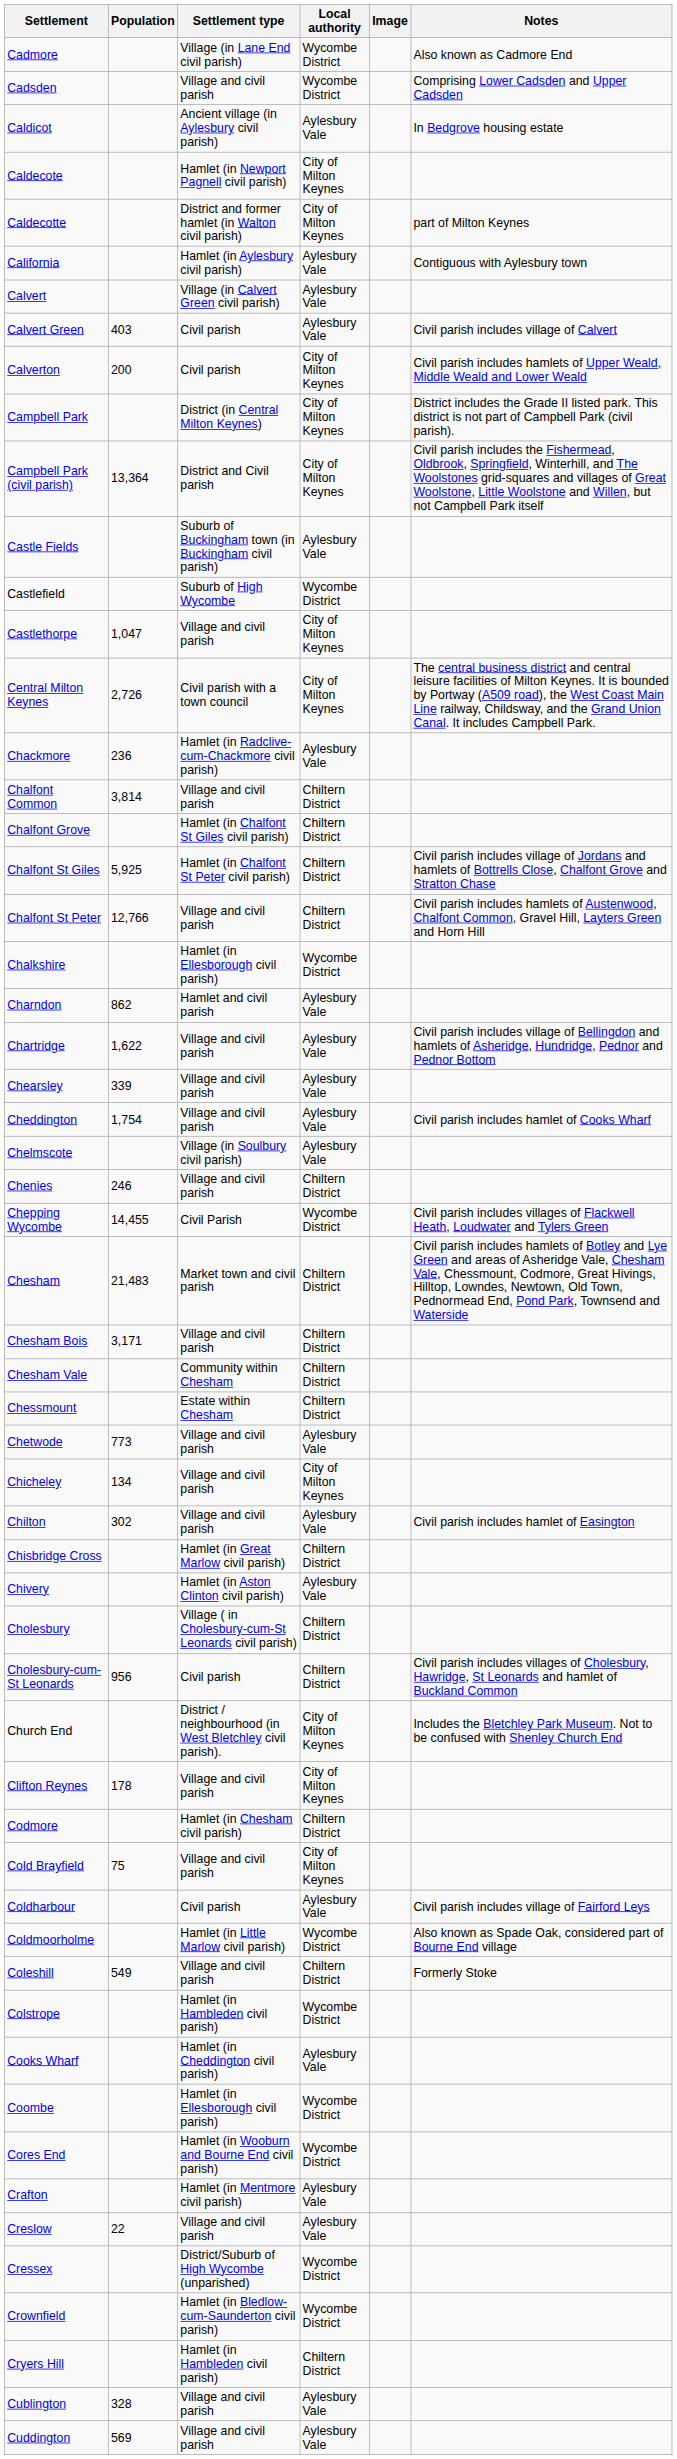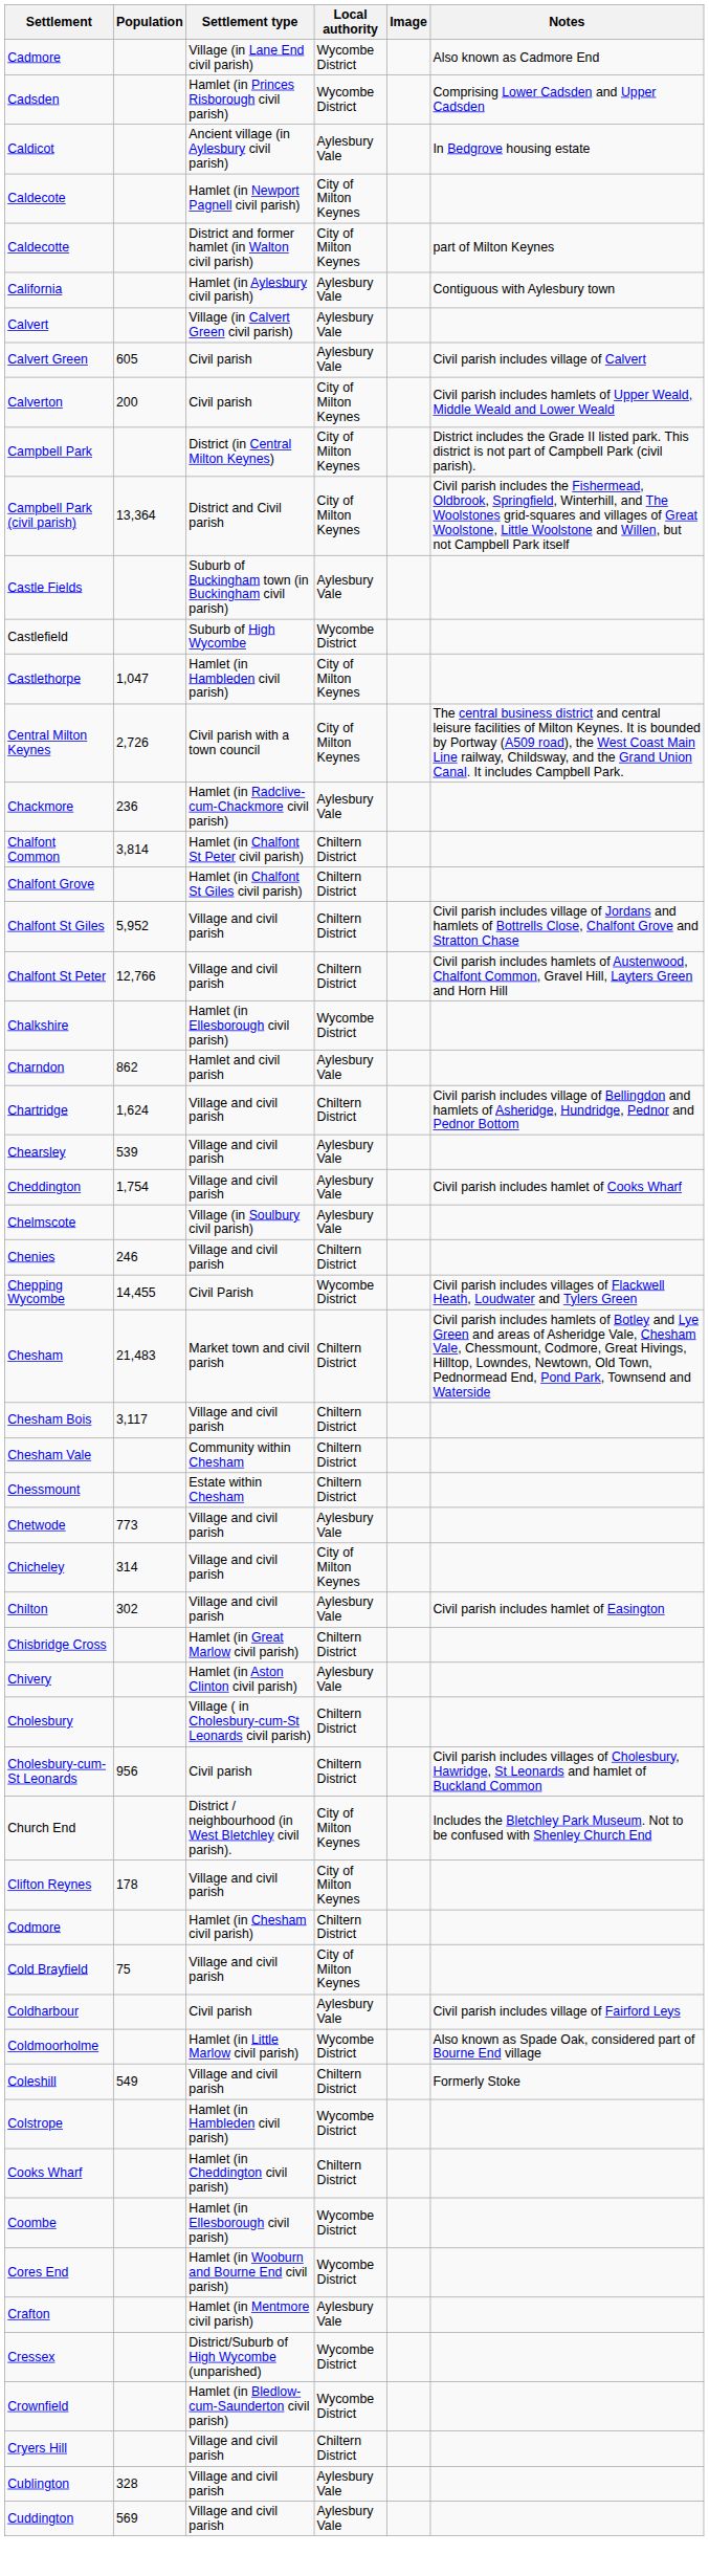 <table class="wikitable sortable">
 <tr>
 <th style="font-weight: bold;">Settlement</th>
 <th style="font-weight: bold;">Population</th>
 <th style="font-weight: bold;">Settlement type</th>
 <th style="font-weight: bold;">Local authority</th>
 <th style="font-weight: bold;">Image</th>
 <th style="font-weight: bold;">Notes</th>
 </tr>
 <tr>
 <td><a href='#'>Cadmore</a></td>
 <td></td>
 <td>Village (in <a href='#'>Lane End</a> civil parish)</td>
 <td>Wycombe District</td>
 <td></td>
 <td>Also known as Cadmore End</td>
 </tr>
 <tr>
 <td><a href='#'>Cadsden</a></td>
 <td></td>
-<td>Village and civil parish</td>
+<td>Hamlet (in <a href='#'>Princes Risborough</a> civil parish)</td>
 <td>Wycombe District</td>
 <td></td>
 <td>Comprising <a href='#'>Lower Cadsden</a> and <a href='#'>Upper Cadsden</a></td>
 </tr>
 <tr>
 <td><a href='#'>Caldicot</a></td>
 <td></td>
 <td>Ancient village (in <a href='#'>Aylesbury</a> civil parish)</td>
 <td>Aylesbury Vale</td>
 <td></td>
 <td>In <a href='#'>Bedgrove</a> housing estate</td>
 </tr>
 <tr>
 <td><a href='#'>Caldecote</a></td>
 <td></td>
 <td>Hamlet (in <a href='#'>Newport Pagnell</a> civil parish)</td>
 <td>City of Milton Keynes</td>
 <td></td>
 <td></td>
 </tr>
 <tr>
 <td><a href='#'>Caldecotte</a></td>
 <td></td>
 <td>District and former hamlet (in <a href='#'>Walton</a> civil parish)</td>
 <td>City of Milton Keynes</td>
 <td></td>
 <td>part of Milton Keynes</td>
 </tr>
 <tr>
 <td><a href='#'>California</a></td>
 <td></td>
 <td>Hamlet (in <a href='#'>Aylesbury</a> civil parish)</td>
 <td>Aylesbury Vale</td>
 <td></td>
 <td>Contiguous with Aylesbury town</td>
 </tr>
 <tr>
 <td><a href='#'>Calvert</a></td>
 <td></td>
 <td>Village (in <a href='#'>Calvert Green</a> civil parish)</td>
 <td>Aylesbury Vale</td>
 <td></td>
 <td></td>
 </tr>
 <tr>
 <td><a href='#'>Calvert Green</a></td>
-<td>403</td>
+<td>605</td>
 <td>Civil parish</td>
 <td>Aylesbury Vale</td>
 <td></td>
 <td>Civil parish includes village of <a href='#'>Calvert</a></td>
 </tr>
 <tr>
 <td><a href='#'>Calverton</a></td>
 <td>200</td>
 <td>Civil parish</td>
 <td>City of Milton Keynes</td>
 <td></td>
 <td>Civil parish includes hamlets of <a href='#'>Upper Weald, Middle Weald and Lower Weald</a></td>
 </tr>
 <tr>
 <td><a href='#'>Campbell Park</a></td>
 <td></td>
 <td>District (in <a href='#'>Central Milton Keynes</a>)</td>
 <td>City of Milton Keynes</td>
 <td></td>
 <td>District includes the Grade II listed park. This district is not part of Campbell Park (civil parish).</td>
 </tr>
 <tr>
 <td><a href='#'>Campbell Park (civil parish)</a></td>
 <td>13,364</td>
 <td>District and Civil parish</td>
 <td>City of Milton Keynes</td>
 <td></td>
 <td>Civil parish includes the <a href='#'>Fishermead</a>, <a href='#'>Oldbrook</a>, <a href='#'>Springfield</a>, Winterhill, and <a href='#'>The Woolstones</a> grid-squares and villages of <a href='#'>Great Woolstone</a>, <a href='#'>Little Woolstone</a> and <a href='#'>Willen</a>, but not Campbell Park itself</td>
 </tr>
 <tr>
 <td><a href='#'>Castle Fields</a></td>
 <td></td>
 <td>Suburb of <a href='#'>Buckingham</a> town (in <a href='#'>Buckingham</a> civil parish)</td>
 <td>Aylesbury Vale</td>
 <td></td>
 <td></td>
 </tr>
 <tr>
 <td>Castlefield</td>
 <td></td>
 <td>Suburb of <a href='#'>High Wycombe</a></td>
 <td>Wycombe District</td>
 <td></td>
 <td></td>
 </tr>
 <tr>
 <td><a href='#'>Castlethorpe</a></td>
 <td>1,047</td>
-<td>Village and civil parish</td>
+<td>Hamlet (in <a href='#'>Hambleden</a> civil parish)</td>
 <td>City of Milton Keynes</td>
 <td></td>
 <td></td>
 </tr>
 <tr>
 <td><a href='#'>Central Milton Keynes</a></td>
 <td>2,726</td>
 <td>Civil parish with a town council</td>
 <td>City of Milton Keynes</td>
 <td></td>
 <td>The <a href='#'>central business district</a> and central leisure facilities of Milton Keynes. It is bounded by Portway (<a href='#'>A509 road</a>), the <a href='#'>West Coast Main Line</a> railway, Childsway, and the <a href='#'>Grand Union Canal</a>. It includes Campbell Park.</td>
 </tr>
 <tr>
 <td><a href='#'>Chackmore</a></td>
 <td>236</td>
 <td>Hamlet (in <a href='#'>Radclive-cum-Chackmore</a> civil parish)</td>
 <td>Aylesbury Vale</td>
 <td></td>
 <td></td>
 </tr>
 <tr>
 <td><a href='#'>Chalfont Common</a></td>
 <td>3,814</td>
-<td>Village and civil parish</td>
+<td>Hamlet (in <a href='#'>Chalfont St Peter</a> civil parish)</td>
 <td>Chiltern District</td>
 <td></td>
 <td></td>
 </tr>
 <tr>
 <td><a href='#'>Chalfont Grove</a></td>
 <td></td>
 <td>Hamlet (in <a href='#'>Chalfont St Giles</a> civil parish)</td>
 <td>Chiltern District</td>
 <td></td>
 <td></td>
 </tr>
 <tr>
 <td><a href='#'>Chalfont St Giles</a></td>
-<td>5,925</td>
-<td>Hamlet (in <a href='#'>Chalfont St Peter</a> civil parish)</td>
+<td>5,952</td>
+<td>Village and civil parish</td>
 <td>Chiltern District</td>
 <td></td>
 <td>Civil parish includes village of <a href='#'>Jordans</a> and hamlets of <a href='#'>Bottrells Close</a>, <a href='#'>Chalfont Grove</a> and <a href='#'>Stratton Chase</a></td>
 </tr>
 <tr>
 <td><a href='#'>Chalfont St Peter</a></td>
 <td>12,766</td>
 <td>Village and civil parish</td>
 <td>Chiltern District</td>
 <td></td>
 <td>Civil parish includes hamlets of <a href='#'>Austenwood</a>, <a href='#'>Chalfont Common</a>, Gravel Hill, <a href='#'>Layters Green</a> and Horn Hill</td>
 </tr>
 <tr>
 <td><a href='#'>Chalkshire</a></td>
 <td></td>
 <td>Hamlet (in <a href='#'>Ellesborough</a> civil parish)</td>
 <td>Wycombe District</td>
 <td></td>
 <td></td>
 </tr>
 <tr>
 <td><a href='#'>Charndon</a></td>
 <td>862</td>
 <td>Hamlet and civil parish</td>
 <td>Aylesbury Vale</td>
 <td></td>
 <td></td>
 </tr>
 <tr>
 <td><a href='#'>Chartridge</a></td>
-<td>1,622</td>
+<td>1,624</td>
 <td>Village and civil parish</td>
-<td>Aylesbury Vale</td>
+<td>Chiltern District</td>
 <td></td>
 <td>Civil parish includes village of <a href='#'>Bellingdon</a> and hamlets of <a href='#'>Asheridge</a>, <a href='#'>Hundridge</a>, <a href='#'>Pednor</a> and <a href='#'>Pednor Bottom</a></td>
 </tr>
 <tr>
 <td><a href='#'>Chearsley</a></td>
-<td>339</td>
+<td>539</td>
 <td>Village and civil parish</td>
 <td>Aylesbury Vale</td>
 <td></td>
 <td></td>
 </tr>
 <tr>
 <td><a href='#'>Cheddington</a></td>
 <td>1,754</td>
 <td>Village and civil parish</td>
 <td>Aylesbury Vale</td>
 <td></td>
 <td>Civil parish includes hamlet of <a href='#'>Cooks Wharf</a></td>
 </tr>
 <tr>
 <td><a href='#'>Chelmscote</a></td>
 <td></td>
 <td>Village (in <a href='#'>Soulbury</a> civil parish)</td>
 <td>Aylesbury Vale</td>
 <td></td>
 <td></td>
 </tr>
 <tr>
 <td><a href='#'>Chenies</a></td>
 <td>246</td>
 <td>Village and civil parish</td>
 <td>Chiltern District</td>
 <td></td>
 <td></td>
 </tr>
 <tr>
 <td><a href='#'>Chepping Wycombe</a></td>
 <td>14,455</td>
 <td>Civil Parish</td>
 <td>Wycombe District</td>
 <td></td>
 <td>Civil parish includes villages of <a href='#'>Flackwell Heath</a>, <a href='#'>Loudwater</a> and <a href='#'>Tylers Green</a></td>
 </tr>
 <tr>
 <td><a href='#'>Chesham</a></td>
 <td>21,483</td>
 <td>Market town and civil parish</td>
 <td>Chiltern District</td>
 <td></td>
 <td>Civil parish includes hamlets of <a href='#'>Botley</a> and <a href='#'>Lye Green</a> and areas of Asheridge Vale, <a href='#'>Chesham Vale</a>, Chessmount, Codmore, Great Hivings, Hilltop, Lowndes, Newtown, Old Town, Pednormead End, <a href='#'>Pond Park</a>, Townsend and <a href='#'>Waterside</a></td>
 </tr>
 <tr>
 <td><a href='#'>Chesham Bois</a></td>
-<td>3,171</td>
+<td>3,117</td>
 <td>Village and civil parish</td>
 <td>Chiltern District</td>
 <td></td>
 <td></td>
 </tr>
 <tr>
 <td><a href='#'>Chesham Vale</a></td>
 <td></td>
 <td>Community within <a href='#'>Chesham</a></td>
 <td>Chiltern District</td>
 <td></td>
 <td></td>
 </tr>
 <tr>
 <td><a href='#'>Chessmount</a></td>
 <td></td>
 <td>Estate within <a href='#'>Chesham</a></td>
 <td>Chiltern District</td>
 <td></td>
 <td></td>
 </tr>
 <tr>
 <td><a href='#'>Chetwode</a></td>
 <td>773</td>
 <td>Village and civil parish</td>
 <td>Aylesbury Vale</td>
 <td></td>
 <td></td>
 </tr>
 <tr>
 <td><a href='#'>Chicheley</a></td>
-<td>134</td>
+<td>314</td>
 <td>Village and civil parish</td>
 <td>City of Milton Keynes</td>
 <td></td>
 <td></td>
 </tr>
 <tr>
 <td><a href='#'>Chilton</a></td>
 <td>302</td>
 <td>Village and civil parish</td>
 <td>Aylesbury Vale</td>
 <td></td>
 <td>Civil parish includes hamlet of <a href='#'>Easington</a></td>
 </tr>
 <tr>
 <td><a href='#'>Chisbridge Cross</a></td>
 <td></td>
 <td>Hamlet (in <a href='#'>Great Marlow</a> civil parish)</td>
 <td>Chiltern District</td>
 <td></td>
 <td></td>
 </tr>
 <tr>
 <td><a href='#'>Chivery</a></td>
 <td></td>
 <td>Hamlet (in <a href='#'>Aston Clinton</a> civil parish)</td>
 <td>Aylesbury Vale</td>
 <td></td>
 <td></td>
 </tr>
 <tr>
 <td><a href='#'>Cholesbury</a></td>
 <td></td>
 <td>Village ( in <a href='#'>Cholesbury-cum-St Leonards</a> civil parish)</td>
 <td>Chiltern District</td>
 <td></td>
 <td></td>
 </tr>
 <tr>
 <td><a href='#'>Cholesbury-cum-St Leonards</a></td>
 <td>956</td>
 <td>Civil parish</td>
 <td>Chiltern District</td>
 <td></td>
 <td>Civil parish includes villages of <a href='#'>Cholesbury</a>, <a href='#'>Hawridge</a>, <a href='#'>St Leonards</a> and hamlet of <a href='#'>Buckland Common</a></td>
 </tr>
 <tr>
 <td>Church End</td>
 <td></td>
 <td>District / neighbourhood (in <a href='#'>West Bletchley</a> civil parish).</td>
 <td>City of Milton Keynes</td>
 <td></td>
 <td>Includes the <a href='#'>Bletchley Park Museum</a>. Not to be confused with <a href='#'>Shenley Church End</a></td>
 </tr>
 <tr>
 <td><a href='#'>Clifton Reynes</a></td>
 <td>178</td>
 <td>Village and civil parish</td>
 <td>City of Milton Keynes</td>
 <td></td>
 <td></td>
 </tr>
 <tr>
 <td><a href='#'>Codmore</a></td>
 <td></td>
 <td>Hamlet (in <a href='#'>Chesham</a> civil parish)</td>
 <td>Chiltern District</td>
 <td></td>
 <td></td>
 </tr>
 <tr>
 <td><a href='#'>Cold Brayfield</a></td>
 <td>75</td>
 <td>Village and civil parish</td>
 <td>City of Milton Keynes</td>
 <td></td>
 <td></td>
 </tr>
 <tr>
 <td><a href='#'>Coldharbour</a></td>
 <td></td>
 <td>Civil parish</td>
 <td>Aylesbury Vale</td>
 <td></td>
 <td>Civil parish includes village of <a href='#'>Fairford Leys</a></td>
 </tr>
 <tr>
 <td><a href='#'>Coldmoorholme</a></td>
 <td></td>
 <td>Hamlet (in <a href='#'>Little Marlow</a> civil parish)</td>
 <td>Wycombe District</td>
 <td></td>
 <td>Also known as Spade Oak, considered part of <a href='#'>Bourne End</a> village</td>
 </tr>
 <tr>
 <td><a href='#'>Coleshill</a></td>
 <td>549</td>
 <td>Village and civil parish</td>
 <td>Chiltern District</td>
 <td></td>
 <td>Formerly Stoke</td>
 </tr>
 <tr>
 <td><a href='#'>Colstrope</a></td>
 <td></td>
 <td>Hamlet (in <a href='#'>Hambleden</a> civil parish)</td>
 <td>Wycombe District</td>
 <td></td>
 <td></td>
 </tr>
 <tr>
 <td><a href='#'>Cooks Wharf</a></td>
 <td></td>
 <td>Hamlet (in <a href='#'>Cheddington</a> civil parish)</td>
-<td>Aylesbury Vale</td>
+<td>Chiltern District</td>
 <td></td>
 <td></td>
 </tr>
 <tr>
 <td><a href='#'>Coombe</a></td>
 <td></td>
 <td>Hamlet (in <a href='#'>Ellesborough</a> civil parish)</td>
 <td>Wycombe District</td>
 <td></td>
 <td></td>
 </tr>
 <tr>
 <td><a href='#'>Cores End</a></td>
 <td></td>
 <td>Hamlet (in <a href='#'>Wooburn and Bourne End</a> civil parish)</td>
 <td>Wycombe District</td>
 <td></td>
 <td></td>
 </tr>
 <tr>
 <td><a href='#'>Crafton</a></td>
 <td></td>
 <td>Hamlet (in <a href='#'>Mentmore</a> civil parish)</td>
 <td>Aylesbury Vale</td>
 <td></td>
 <td></td>
 </tr>
 <tr>
-<td><a href='#'>Creslow</a></td>
-<td>22</td>
-<td>Village and civil parish</td>
-<td>Aylesbury Vale</td>
-<td></td>
-<td></td>
-</tr>
-<tr>
 <td><a href='#'>Cressex</a></td>
 <td></td>
 <td>District/Suburb of <a href='#'>High Wycombe</a> (unparished)</td>
 <td>Wycombe District</td>
 <td></td>
 <td></td>
 </tr>
 <tr>
 <td><a href='#'>Crownfield</a></td>
 <td></td>
 <td>Hamlet (in <a href='#'>Bledlow-cum-Saunderton</a> civil parish)</td>
 <td>Wycombe District</td>
 <td></td>
 <td></td>
 </tr>
 <tr>
 <td><a href='#'>Cryers Hill</a></td>
 <td></td>
-<td>Hamlet (in <a href='#'>Hambleden</a> civil parish)</td>
+<td>Village and civil parish</td>
 <td>Chiltern District</td>
 <td></td>
 <td></td>
 </tr>
 <tr>
 <td><a href='#'>Cublington</a></td>
 <td>328</td>
 <td>Village and civil parish</td>
 <td>Aylesbury Vale</td>
 <td></td>
 <td></td>
 </tr>
 <tr>
 <td><a href='#'>Cuddington</a></td>
 <td>569</td>
 <td>Village and civil parish</td>
 <td>Aylesbury Vale</td>
 <td></td>
 <td></td>
 </tr>
 </table>
